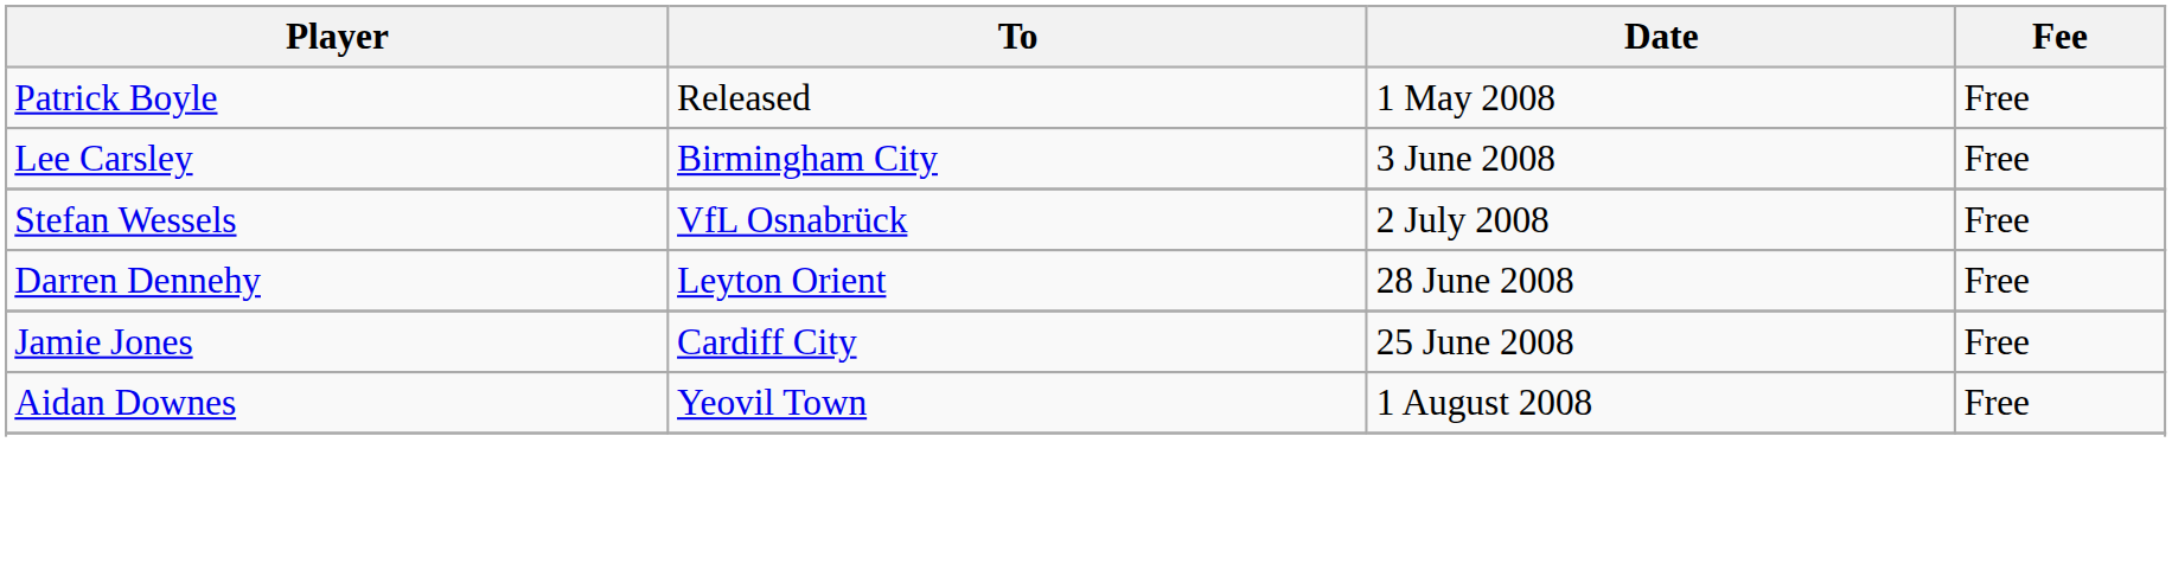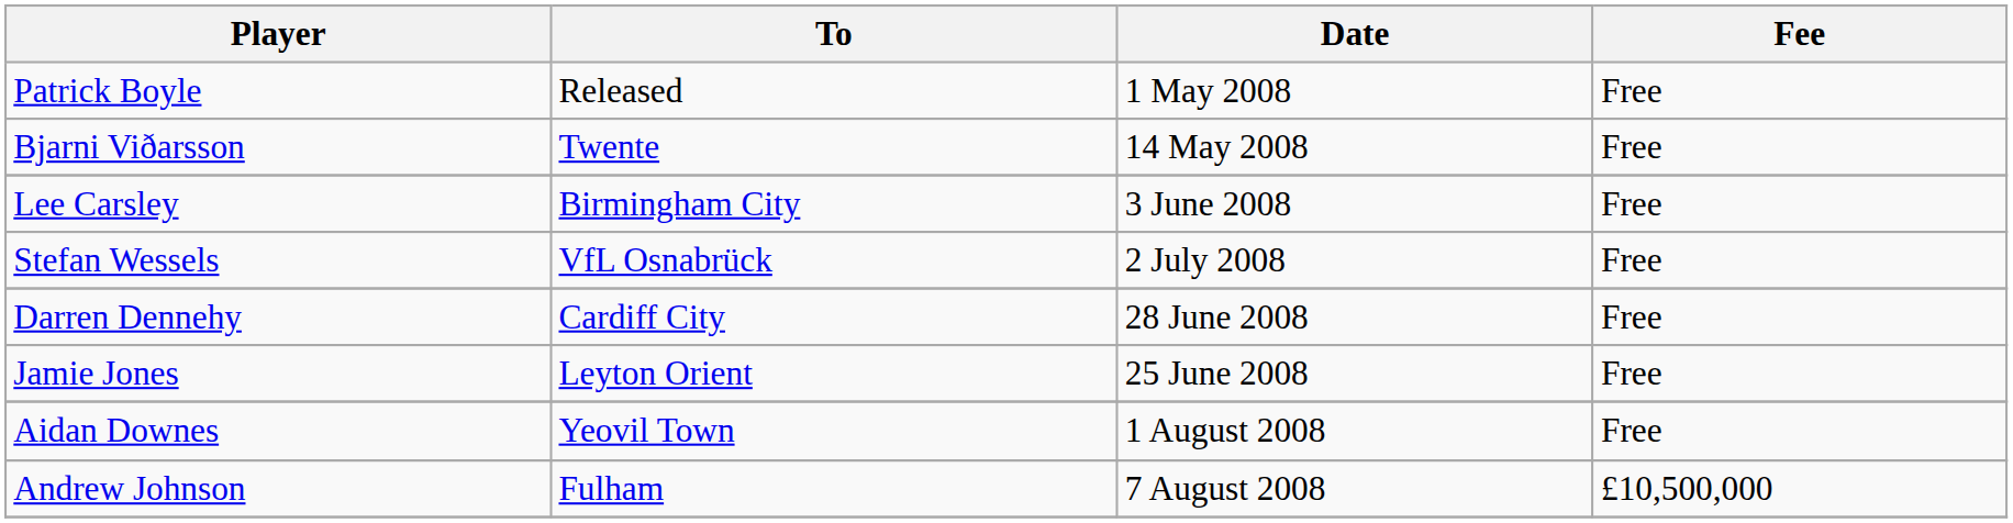 <table class="wikitable sortable" style="text-align:center; font-size:95%;width:70%; text-align:left">
 <tr>
 <th>Player</th>
 <th>To</th>
 <th>Date</th>
 <th>Fee</th>
 </tr>
 <tr --->
 <td> <a href='#'>Patrick Boyle</a></td>
 <td>Released</td>
 <td>1 May 2008</td>
 <td>Free</td>
 </tr>
 <tr --->
+</tr>
+<tr --->
+<td> <a href='#'>Bjarni Viðarsson</a></td>
+<td> <a href='#'>Twente</a></td>
+<td>14 May 2008</td>
+<td>Free</td>
 </tr>
 <tr --->
 </tr>
 <tr --->
 <td> <a href='#'>Lee Carsley</a></td>
 <td> <a href='#'>Birmingham City</a></td>
 <td>3 June 2008</td>
 <td>Free</td>
 </tr>
 <tr --->
 </tr>
 <tr --->
 <td> <a href='#'>Stefan Wessels</a></td>
 <td> <a href='#'>VfL Osnabrück</a></td>
 <td>2 July 2008</td>
 <td>Free</td>
 </tr>
 <tr --->
 </tr>
 <tr --->
 <td> <a href='#'>Darren Dennehy</a></td>
-<td> <a href='#'>Leyton Orient</a></td>
+<td> <a href='#'>Cardiff City</a></td>
 <td>28 June 2008</td>
 <td>Free</td>
 </tr>
 <tr --->
 </tr>
 <tr --->
 <td> <a href='#'>Jamie Jones</a></td>
-<td> <a href='#'>Cardiff City</a></td>
+<td> <a href='#'>Leyton Orient</a></td>
 <td>25 June 2008</td>
 <td>Free</td>
 </tr>
 <tr --->
 </tr>
 <tr --->
 <td> <a href='#'>Aidan Downes</a></td>
 <td> <a href='#'>Yeovil Town</a></td>
 <td>1 August 2008</td>
 <td>Free</td>
 </tr>
 <tr --->
 </tr>
 <tr --->
+<td> <a href='#'>Andrew Johnson</a></td>
+<td> <a href='#'>Fulham</a></td>
+<td>7 August 2008</td>
+<td>£10,500,000</td>
+</tr>
+<tr --->
 </tr>
 </table>
